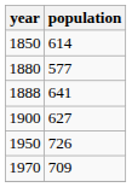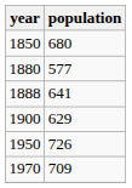 <table class="wikitable">
 <tr>
 <th>year</th>
 <th>population</th>
 </tr>
 <tr>
 <td>1850</td>
-<td>614</td>
+<td>680</td>
 </tr>
 <tr>
 <td>1880</td>
 <td>577</td>
 </tr>
 <tr>
 <td>1888</td>
 <td>641</td>
 </tr>
 <tr>
 <td>1900</td>
-<td>627</td>
+<td>629</td>
 </tr>
 <tr>
 <td>1950</td>
 <td>726</td>
 </tr>
 <tr>
 <td>1970</td>
 <td>709</td>
 </tr>
 <tr>
 </tr>
 </table>
